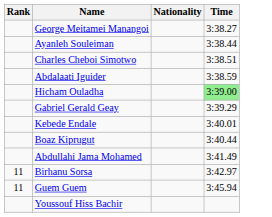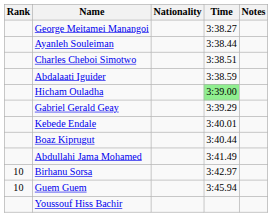 <table class="wikitable sortable" style="text-align:center">
 <tr>
 <th>Rank</th>
 <th>Name</th>
 <th>Nationality</th>
 <th>Time</th>
+<th>Notes</th>
 </tr>
 <tr>
 <td></td>
 <td align=left><a href='#'>George Meitamei Manangoi</a></td>
 <td align=left></td>
 <td>3:38.27</td>
+<td></td>
 </tr>
 <tr>
 <td></td>
 <td align=left><a href='#'>Ayanleh Souleiman</a></td>
 <td align=left></td>
 <td>3:38.44</td>
+<td></td>
 </tr>
 <tr>
 <td></td>
 <td align=left><a href='#'>Charles Cheboi Simotwo</a></td>
 <td align=left></td>
 <td>3:38.51</td>
+<td></td>
 </tr>
 <tr>
 <td></td>
 <td align=left><a href='#'>Abdalaati Iguider</a></td>
 <td align=left></td>
 <td>3:38.59</td>
+<td></td>
 </tr>
 <tr>
 <td></td>
 <td align=left><a href='#'>Hicham Ouladha</a></td>
 <td align=left></td>
 <td style="background: lightgreen;">3:39.00</td>
+<td></td>
 </tr>
 <tr>
 <td></td>
 <td align=left><a href='#'>Gabriel Gerald Geay</a></td>
 <td align=left></td>
 <td>3:39.29</td>
+<td></td>
 </tr>
 <tr>
 <td></td>
 <td align=left><a href='#'>Kebede Endale</a></td>
 <td align=left></td>
 <td>3:40.01</td>
+<td></td>
 </tr>
 <tr>
 <td></td>
 <td align=left><a href='#'>Boaz Kiprugut</a></td>
 <td align=left></td>
 <td>3:40.44</td>
+<td></td>
 </tr>
 <tr>
 <td></td>
 <td align=left><a href='#'>Abdullahi Jama Mohamed</a></td>
 <td align=left></td>
 <td>3:41.49</td>
+<td></td>
 </tr>
 <tr>
-<td>11</td>
+<td>10</td>
 <td align=left><a href='#'>Birhanu Sorsa</a></td>
 <td align=left></td>
 <td>3:42.97</td>
+<td></td>
 </tr>
 <tr>
-<td>11</td>
+<td>10</td>
 <td align=left><a href='#'>Guem Guem</a></td>
 <td align=left></td>
 <td>3:45.94</td>
+<td></td>
 </tr>
 <tr>
 <td></td>
 <td align=left><a href='#'>Youssouf Hiss Bachir</a></td>
 <td align=left></td>
 <td></td>
+<td></td>
 </tr>
 </table>
